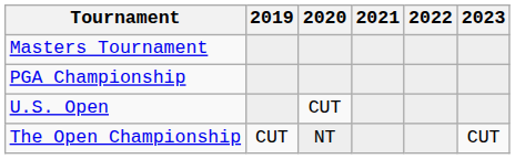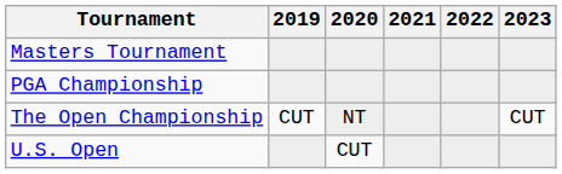 <table class="wikitable" style="font-size:95%;text-align:center;">
 <tr>
 <th>Tournament</th>
 <th>2019</th>
 <th>2020</th>
 <th>2021</th>
 <th>2022</th>
 <th>2023</th>
 </tr>
 <tr>
 <td align=left><a href='#'>Masters Tournament</a></td>
 <td style="background:#eeeeee;"></td>
 <td style="background:#eeeeee;"></td>
 <td style="background:#eeeeee;"></td>
 <td style="background:#eeeeee;"></td>
 <td style="background:#eeeeee;"></td>
 </tr>
 <tr>
 <td align=left><a href='#'>PGA Championship</a></td>
 <td style="background:#eeeeee;"></td>
 <td style="background:#eeeeee;"></td>
 <td style="background:#eeeeee;"></td>
 <td style="background:#eeeeee;"></td>
 <td style="background:#eeeeee;"></td>
 </tr>
 <tr>
+<td align=left><a href='#'>The Open Championship</a></td>
+<td>CUT</td>
+<td style="background:#eeeeee;">NT</td>
+<td style="background:#eeeeee;"></td>
+<td style="background:#eeeeee;"></td>
+<td>CUT</td>
+</tr>
+<tr>
 <td align=left><a href='#'>U.S. Open</a></td>
 <td style="background:#eeeeee;"></td>
 <td>CUT</td>
 <td style="background:#eeeeee;"></td>
 <td style="background:#eeeeee;"></td>
 <td style="background:#eeeeee;"></td>
 </tr>
-<tr>
-<td align=left><a href='#'>The Open Championship</a></td>
-<td>CUT</td>
-<td style="background:#eeeeee;">NT</td>
-<td style="background:#eeeeee;"></td>
-<td style="background:#eeeeee;"></td>
-<td>CUT</td>
-</tr>
 </table>
